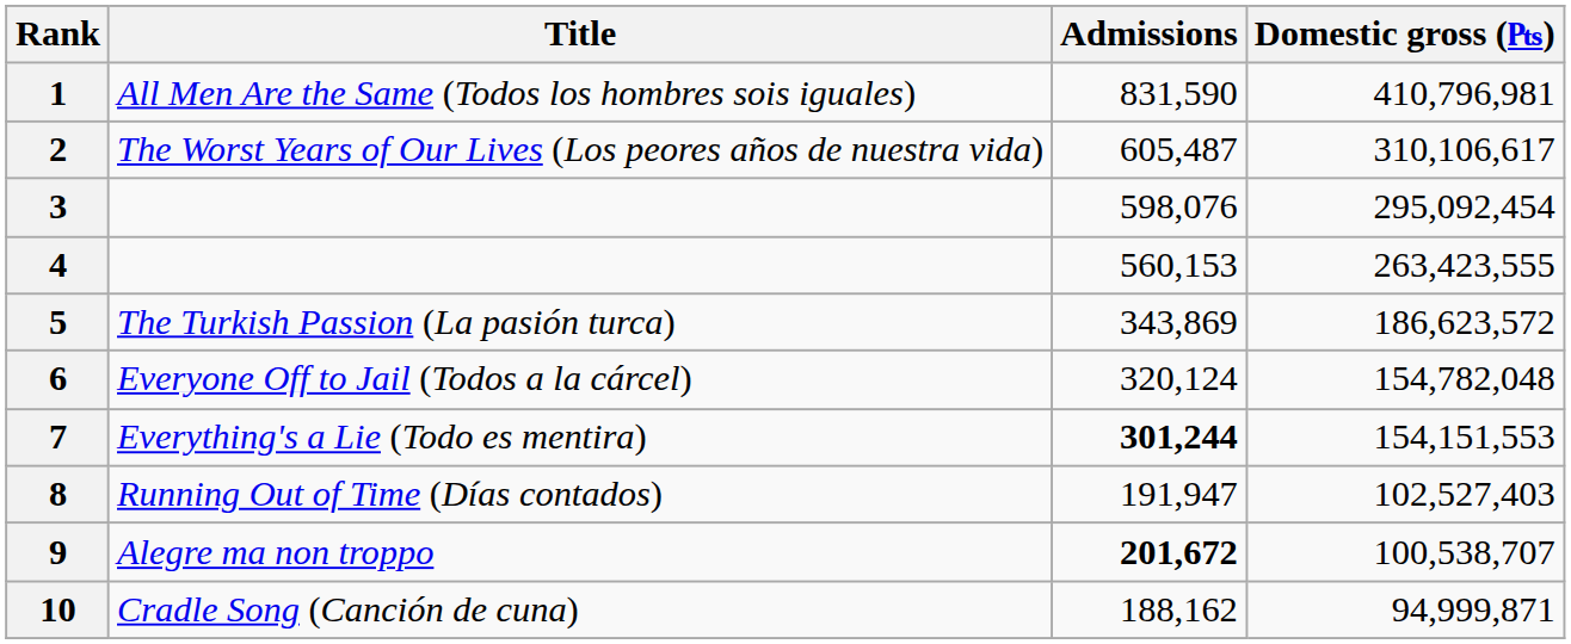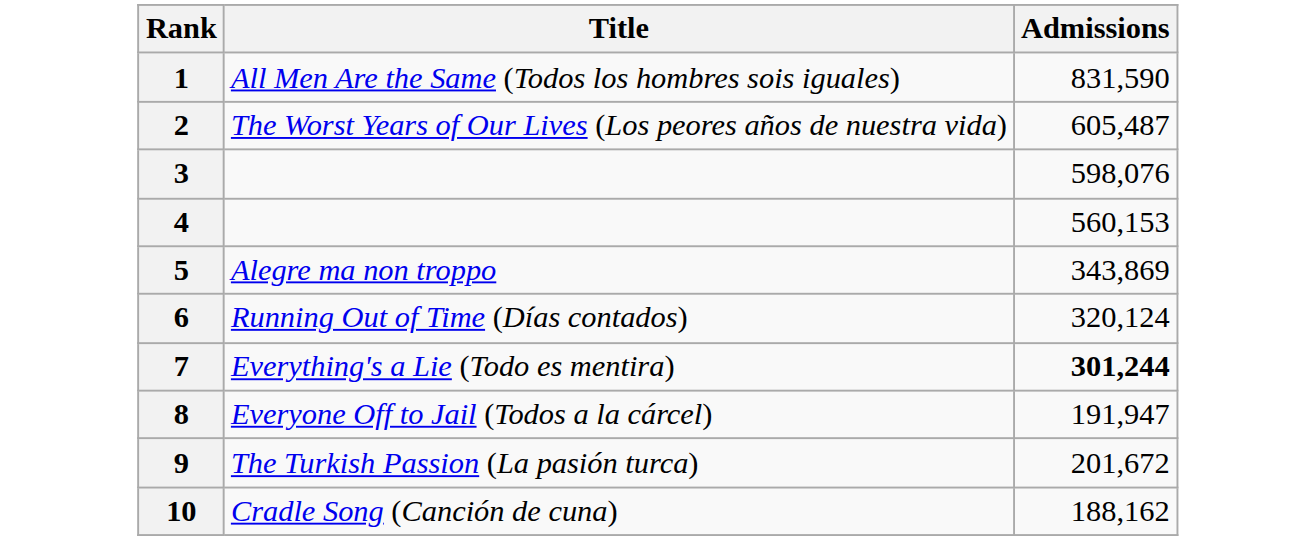 <table class="wikitable" style="margin:1em auto;">
 <tr>
 <th>Rank</th>
 <th>Title</th>
 <th>Admissions</th>
-<th>Domestic gross (<a href='#'>₧</a>)</th>
 </tr>
 <tr>
 <th align = "center">1</th>
 <td><em><a href='#'>All Men Are the Same</a></em> (<em>Todos los hombres sois iguales</em>)</td>
 <td align = "right">831,590</td>
-<td align = "right">410,796,981</td>
 </tr>
 <tr>
 <th align = "center">2</th>
 <td><em><a href='#'>The Worst Years of Our Lives</a></em> (<em>Los peores años de nuestra vida</em>)</td>
 <td align = "right">605,487</td>
-<td align = "right">310,106,617</td>
 </tr>
 <tr>
 <th align = "center">3</th>
 <td><em></em></td>
 <td align = "right">598,076</td>
-<td align = "right">295,092,454</td>
 </tr>
 <tr>
 <th align = "center">4</th>
 <td><em></em></td>
 <td align = "right">560,153</td>
-<td align = "right">263,423,555</td>
 </tr>
 <tr>
 <th align = "center">5</th>
-<td><em><a href='#'>The Turkish Passion</a></em> (<em>La pasión turca</em>)</td>
+<td><em><a href='#'>Alegre ma non troppo</a></em></td>
 <td align = "right">343,869</td>
-<td align = "right">186,623,572</td>
 </tr>
 <tr>
 <th align = "center">6</th>
-<td><em><a href='#'>Everyone Off to Jail</a></em> (<em>Todos a la cárcel</em>)</td>
+<td><em><a href='#'>Running Out of Time</a></em> (<em>Días contados</em>)</td>
 <td align = "right">320,124</td>
-<td align = "right">154,782,048</td>
 </tr>
 <tr>
 <th align = "center">7</th>
 <td><em><a href='#'>Everything's a Lie</a></em> (<em>Todo es mentira</em>)</td>
 <td align = "right"><strong>301,244</strong></td>
-<td align = "right">154,151,553</td>
 </tr>
 <tr>
 <th align = "center">8</th>
-<td><em><a href='#'>Running Out of Time</a></em> (<em>Días contados</em>)</td>
+<td><em><a href='#'>Everyone Off to Jail</a></em> (<em>Todos a la cárcel</em>)</td>
 <td align = "right">191,947</td>
-<td align = "right">102,527,403</td>
 </tr>
 <tr>
 <th align = "center">9</th>
-<td><em><a href='#'>Alegre ma non troppo</a></em></td>
-<td align = "right"><strong>201,672</strong></td>
-<td align = "right">100,538,707</td>
+<td><em><a href='#'>The Turkish Passion</a></em> (<em>La pasión turca</em>)</td>
+<td align = "right">201,672</td>
 </tr>
 <tr>
 <th align = "center">10</th>
 <td><em><a href='#'>Cradle Song</a></em> (<em>Canción de cuna</em>)</td>
 <td align = "right">188,162</td>
-<td align = "right">94,999,871</td>
 </tr>
 </table>
